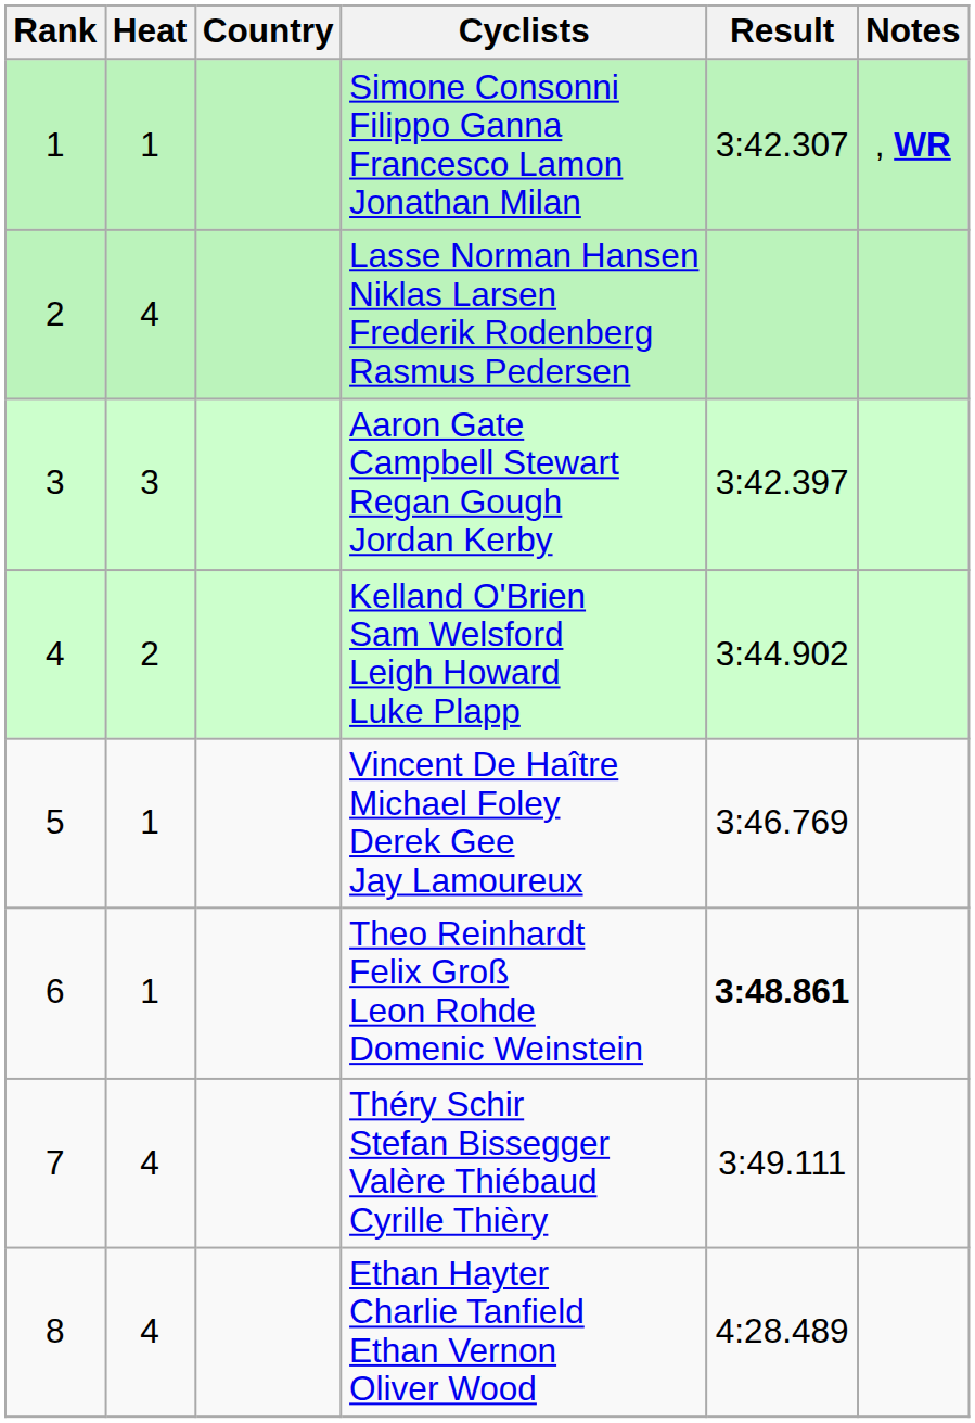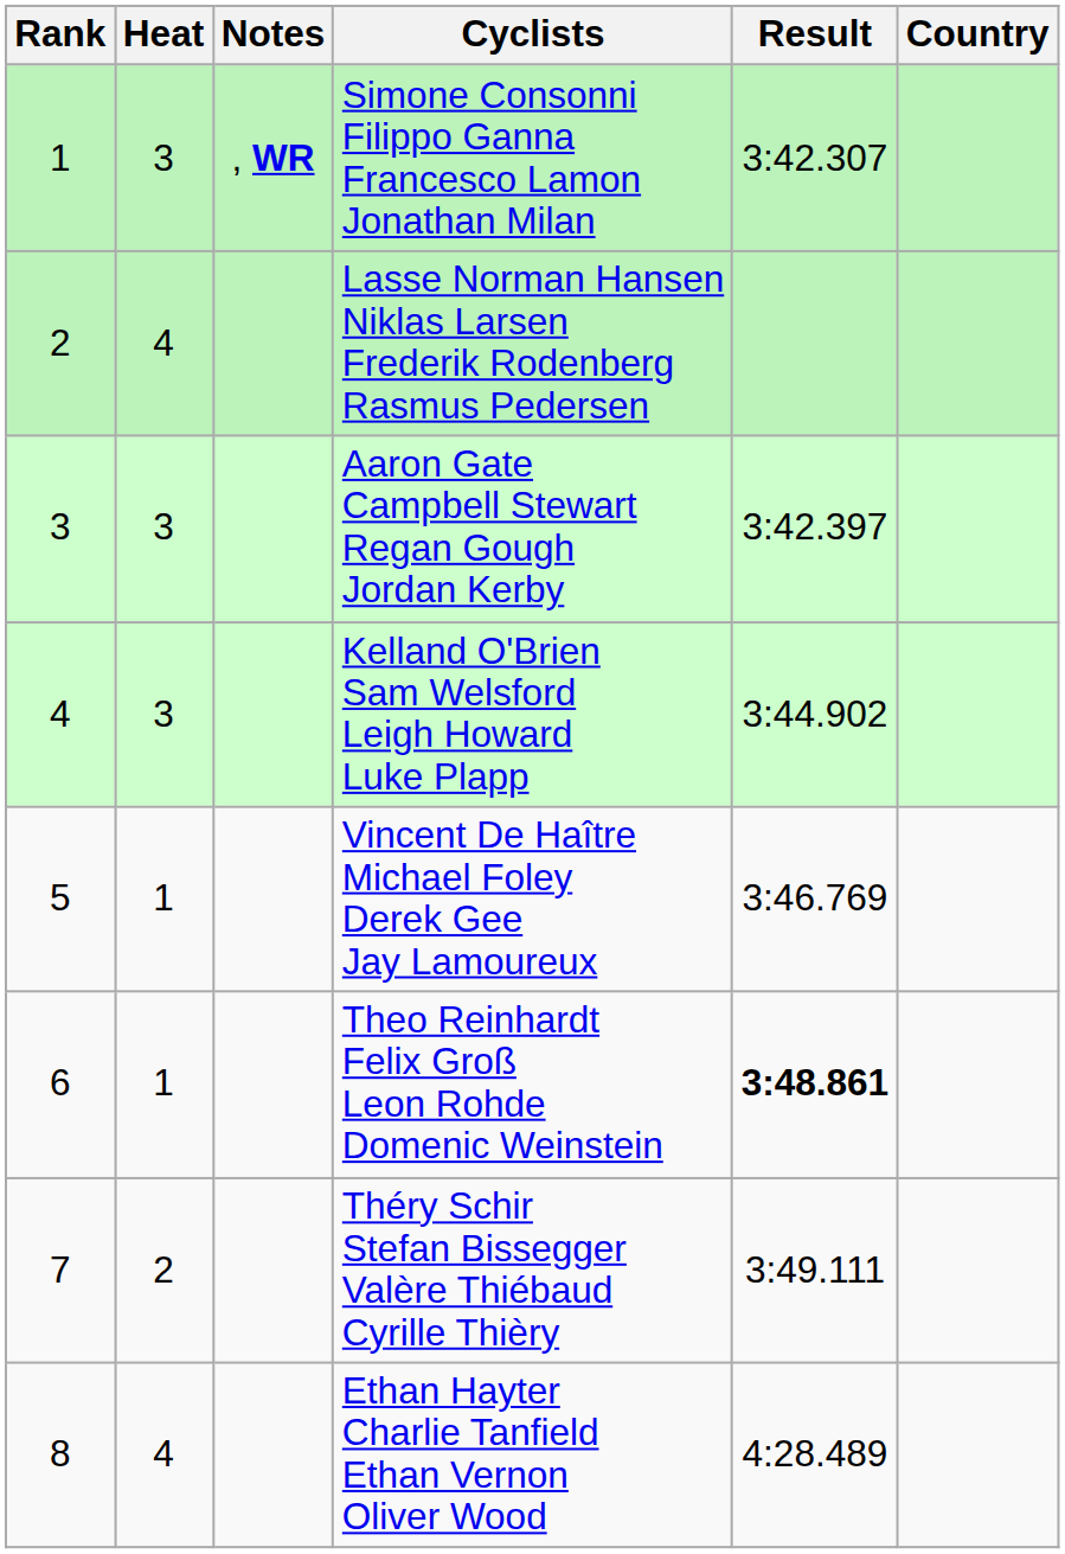 <table class="wikitable sortable" style="text-align:center;">
 <tr>
 <th>Rank</th>
 <th>Heat</th>
-<th>Country</th>
+<th class="unsortable">Notes</th>
 <th class="unsortable">Cyclists</th>
 <th>Result</th>
-<th class="unsortable">Notes</th>
+<th>Country</th>
 </tr>
 <tr bgcolor=bbf3bb>
 <td>1</td>
-<td>1</td>
-<td align=left></td>
+<td>3</td>
+<td>, <strong><a href='#'>WR</a></strong></td>
 <td align=left><a href='#'>Simone Consonni</a><br><a href='#'>Filippo Ganna</a><br><a href='#'>Francesco Lamon</a><br><a href='#'>Jonathan Milan</a></td>
 <td>3:42.307</td>
-<td>, <strong><a href='#'>WR</a></strong></td>
+<td align=left></td>
 </tr>
 <tr bgcolor=bbf3bb>
 <td>2</td>
 <td>4</td>
-<td align=left></td>
+<td></td>
 <td align=left><a href='#'>Lasse Norman Hansen</a><br><a href='#'>Niklas Larsen</a><br><a href='#'>Frederik Rodenberg</a><br><a href='#'>Rasmus Pedersen</a></td>
 <td></td>
-<td></td>
+<td align=left></td>
 </tr>
 <tr bgcolor=ccffcc>
 <td>3</td>
 <td>3</td>
-<td align=left></td>
+<td></td>
 <td align=left><a href='#'>Aaron Gate</a><br><a href='#'>Campbell Stewart</a><br><a href='#'>Regan Gough</a><br><a href='#'>Jordan Kerby</a></td>
 <td>3:42.397</td>
-<td></td>
+<td align=left></td>
 </tr>
 <tr bgcolor=ccffcc>
 <td>4</td>
-<td>2</td>
-<td align=left></td>
+<td>3</td>
+<td></td>
 <td align=left><a href='#'>Kelland O'Brien</a><br><a href='#'>Sam Welsford</a><br><a href='#'>Leigh Howard</a><br><a href='#'>Luke Plapp</a></td>
 <td>3:44.902</td>
-<td></td>
+<td align=left></td>
 </tr>
 <tr>
 <td>5</td>
 <td>1</td>
-<td align=left></td>
+<td></td>
 <td align=left><a href='#'>Vincent De Haître</a><br><a href='#'>Michael Foley</a><br><a href='#'>Derek Gee</a><br><a href='#'>Jay Lamoureux</a></td>
 <td>3:46.769</td>
-<td></td>
+<td align=left></td>
 </tr>
 <tr>
 <td>6</td>
 <td>1</td>
-<td align=left></td>
+<td></td>
 <td align=left><a href='#'>Theo Reinhardt</a><br><a href='#'>Felix Groß</a><br><a href='#'>Leon Rohde</a><br><a href='#'>Domenic Weinstein</a></td>
 <td><strong>3:48.861</strong></td>
-<td></td>
+<td align=left></td>
 </tr>
 <tr>
 <td>7</td>
-<td>4</td>
-<td align=left></td>
+<td>2</td>
+<td></td>
 <td align=left><a href='#'>Théry Schir</a><br><a href='#'>Stefan Bissegger</a><br><a href='#'>Valère Thiébaud</a><br><a href='#'>Cyrille Thièry</a></td>
 <td>3:49.111</td>
-<td></td>
+<td align=left></td>
 </tr>
 <tr>
 <td>8</td>
 <td>4</td>
-<td align=left></td>
+<td></td>
 <td align=left><a href='#'>Ethan Hayter</a><br><a href='#'>Charlie Tanfield</a><br><a href='#'>Ethan Vernon</a><br><a href='#'>Oliver Wood</a></td>
 <td>4:28.489</td>
-<td></td>
+<td align=left></td>
 </tr>
 </table>
